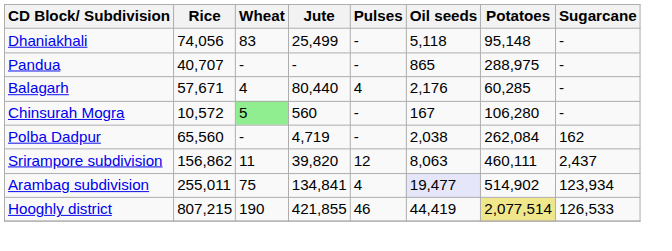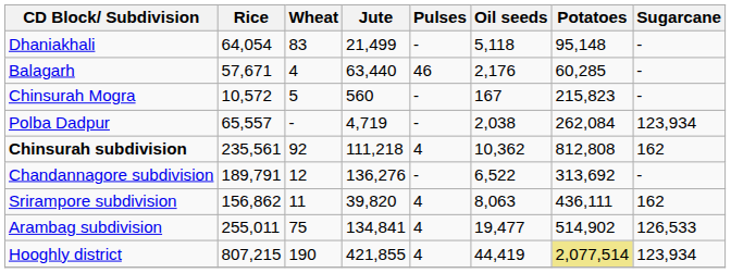 <table class="wikitable sortable">
 <tr>
 <th>CD Block/ Subdivision</th>
 <th>Rice</th>
 <th>Wheat</th>
 <th>Jute</th>
 <th>Pulses</th>
 <th>Oil seeds</th>
 <th>Potatoes</th>
 <th>Sugarcane</th>
 </tr>
 <tr>
 <td><a href='#'>Dhaniakhali</a></td>
-<td>74,056</td>
+<td>64,054</td>
 <td>83</td>
-<td>25,499</td>
+<td>21,499</td>
 <td>-</td>
 <td>5,118</td>
 <td>95,148</td>
 <td>-</td>
 </tr>
 <tr>
-<td><a href='#'>Pandua</a></td>
-<td>40,707</td>
-<td>-</td>
-<td>-</td>
-<td>-</td>
-<td>865</td>
-<td>288,975</td>
-<td>-</td>
-</tr>
-<tr>
 <td><a href='#'>Balagarh</a></td>
 <td>57,671</td>
 <td>4</td>
-<td>80,440</td>
-<td>4</td>
+<td>63,440</td>
+<td>46</td>
 <td>2,176</td>
 <td>60,285</td>
 <td>-</td>
 </tr>
 <tr>
 <td><a href='#'>Chinsurah Mogra</a></td>
 <td>10,572</td>
-<td style="background: lightgreen;">5</td>
+<td>5</td>
 <td>560</td>
 <td>-</td>
 <td>167</td>
-<td>106,280</td>
+<td>215,823</td>
 <td>-</td>
 </tr>
 <tr>
 <td><a href='#'>Polba Dadpur</a></td>
-<td>65,560</td>
+<td>65,557</td>
 <td>-</td>
 <td>4,719</td>
 <td>-</td>
 <td>2,038</td>
 <td>262,084</td>
+<td>123,934</td>
+</tr>
+<tr>
+<td><strong>Chinsurah subdivision</strong></td>
+<td>235,561</td>
+<td>92</td>
+<td>111,218</td>
+<td>4</td>
+<td>10,362</td>
+<td>812,808</td>
 <td>162</td>
+</tr>
+<tr>
+<td><a href='#'>Chandannagore subdivision</a></td>
+<td>189,791</td>
+<td>12</td>
+<td>136,276</td>
+<td>-</td>
+<td>6,522</td>
+<td>313,692</td>
+<td>-</td>
 </tr>
 <tr>
 <td><a href='#'>Srirampore subdivision</a></td>
 <td>156,862</td>
 <td>11</td>
 <td>39,820</td>
-<td>12</td>
+<td>4</td>
 <td>8,063</td>
-<td>460,111</td>
-<td>2,437</td>
+<td>436,111</td>
+<td>162</td>
 </tr>
 <tr>
 <td><a href='#'>Arambag subdivision</a></td>
 <td>255,011</td>
 <td>75</td>
 <td>134,841</td>
 <td>4</td>
-<td style="background: lavender;">19,477</td>
+<td>19,477</td>
 <td>514,902</td>
-<td>123,934</td>
+<td>126,533</td>
 </tr>
 <tr>
 <td><a href='#'>Hooghly district</a></td>
 <td>807,215</td>
 <td>190</td>
 <td>421,855</td>
-<td>46</td>
+<td>4</td>
 <td>44,419</td>
 <td style="background: khaki;">2,077,514</td>
-<td>126,533</td>
+<td>123,934</td>
 </tr>
 <tr>
 </tr>
 </table>
